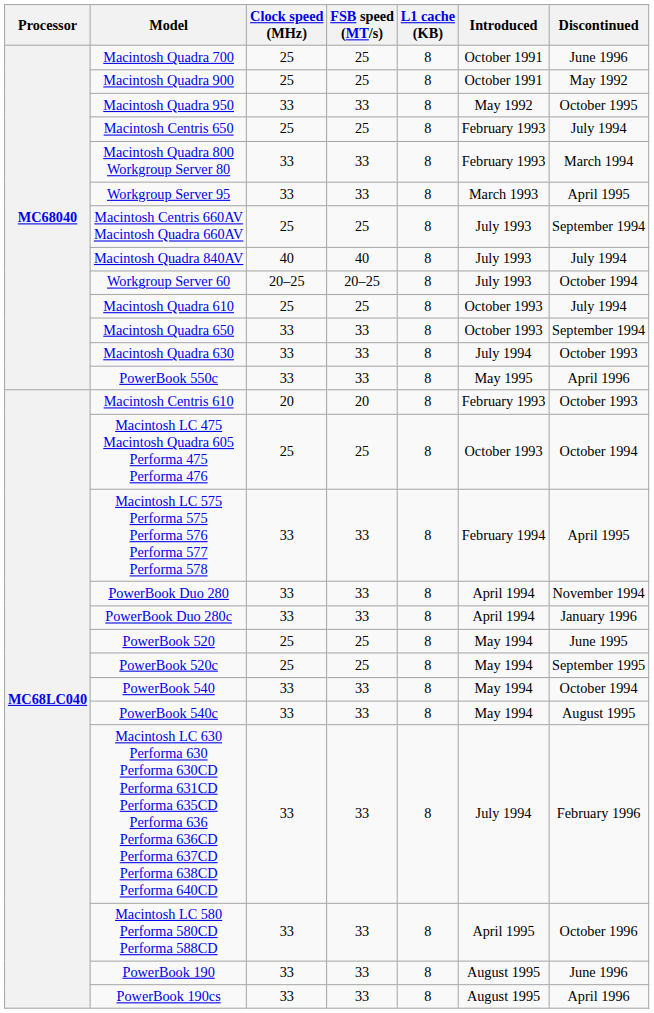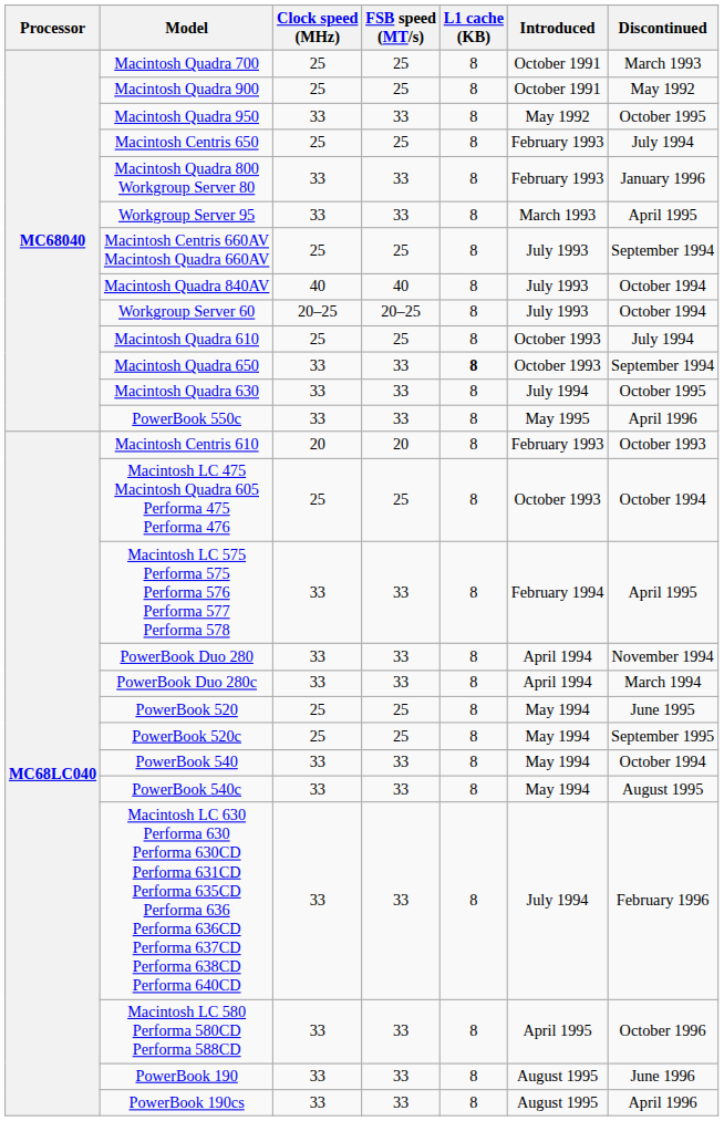 <table class="wikitable sortable" style="font-size:smaller; text-align:center">
 <tr>
 <th>Processor</th>
 <th>Model</th>
 <th><a href='#'>Clock speed</a><br>(MHz)</th>
 <th><a href='#'>FSB</a> speed<br>(<a href='#'>MT</a>/s)</th>
 <th><a href='#'>L1 cache</a><br>(KB)</th>
 <th>Introduced</th>
 <th>Discontinued</th>
 </tr>
 <tr>
 <th rowspan=13><a href='#'>MC68040</a></th>
 <td><a href='#'>Macintosh Quadra 700</a></td>
 <td>25</td>
 <td>25</td>
 <td>8</td>
 <td>October 1991</td>
-<td>June 1996</td>
+<td>March 1993</td>
 </tr>
 <tr>
 <td><a href='#'>Macintosh Quadra 900</a></td>
 <td>25</td>
 <td>25</td>
 <td>8</td>
 <td>October 1991</td>
 <td>May 1992</td>
 </tr>
 <tr>
 <td><a href='#'>Macintosh Quadra 950</a></td>
 <td>33</td>
 <td>33</td>
 <td>8</td>
 <td>May 1992</td>
 <td>October 1995</td>
 </tr>
 <tr>
 <td><a href='#'>Macintosh Centris 650</a></td>
 <td>25</td>
 <td>25</td>
 <td>8</td>
 <td>February 1993</td>
 <td>July 1994</td>
 </tr>
 <tr>
 <td><a href='#'>Macintosh Quadra 800</a><br><a href='#'>Workgroup Server 80</a></td>
 <td>33</td>
 <td>33</td>
 <td>8</td>
 <td>February 1993</td>
-<td>March 1994</td>
+<td>January 1996</td>
 </tr>
 <tr>
 <td><a href='#'>Workgroup Server 95</a></td>
 <td>33</td>
 <td>33</td>
 <td>8</td>
 <td>March 1993</td>
 <td>April 1995</td>
 </tr>
 <tr>
 <td><a href='#'>Macintosh Centris 660AV</a><br><a href='#'>Macintosh Quadra 660AV</a></td>
 <td>25</td>
 <td>25</td>
 <td>8</td>
 <td>July 1993</td>
 <td>September 1994</td>
 </tr>
 <tr>
 <td><a href='#'>Macintosh Quadra 840AV</a></td>
 <td>40</td>
 <td>40</td>
 <td>8</td>
 <td>July 1993</td>
-<td>July 1994</td>
+<td>October 1994</td>
 </tr>
 <tr>
 <td><a href='#'>Workgroup Server 60</a></td>
 <td>20–25</td>
 <td>20–25</td>
 <td>8</td>
 <td>July 1993</td>
 <td>October 1994</td>
 </tr>
 <tr>
 <td><a href='#'>Macintosh Quadra 610</a></td>
 <td>25</td>
 <td>25</td>
 <td>8</td>
 <td>October 1993</td>
 <td>July 1994</td>
 </tr>
 <tr>
 <td><a href='#'>Macintosh Quadra 650</a></td>
 <td>33</td>
 <td>33</td>
-<td>8</td>
+<td><strong>8</strong></td>
 <td>October 1993</td>
 <td>September 1994</td>
 </tr>
 <tr>
 <td><a href='#'>Macintosh Quadra 630</a></td>
 <td>33</td>
 <td>33</td>
 <td>8</td>
 <td>July 1994</td>
-<td>October 1993</td>
+<td>October 1995</td>
 </tr>
 <tr>
 <td><a href='#'>PowerBook 550c</a></td>
 <td>33</td>
 <td>33</td>
 <td>8</td>
 <td>May 1995</td>
 <td>April 1996</td>
 </tr>
 <tr>
 <th rowspan=13><a href='#'>MC68LC040</a></th>
 <td><a href='#'>Macintosh Centris 610</a></td>
 <td>20</td>
 <td>20</td>
 <td>8</td>
 <td>February 1993</td>
 <td>October 1993</td>
 </tr>
 <tr>
 <td><a href='#'>Macintosh LC 475</a><br><a href='#'>Macintosh Quadra 605</a><br><a href='#'>Performa 475</a><br><a href='#'>Performa 476</a></td>
 <td>25</td>
 <td>25</td>
 <td>8</td>
 <td>October 1993</td>
 <td>October 1994</td>
 </tr>
 <tr>
 <td><a href='#'>Macintosh LC 575</a><br><a href='#'>Performa 575</a><br><a href='#'>Performa 576</a><br><a href='#'>Performa 577</a><br><a href='#'>Performa 578</a></td>
 <td>33</td>
 <td>33</td>
 <td>8</td>
 <td>February 1994</td>
 <td>April 1995</td>
 </tr>
 <tr>
 <td><a href='#'>PowerBook Duo 280</a></td>
 <td>33</td>
 <td>33</td>
 <td>8</td>
 <td>April 1994</td>
 <td>November 1994</td>
 </tr>
 <tr>
 <td><a href='#'>PowerBook Duo 280c</a></td>
 <td>33</td>
 <td>33</td>
 <td>8</td>
 <td>April 1994</td>
-<td>January 1996</td>
+<td>March 1994</td>
 </tr>
 <tr>
 <td><a href='#'>PowerBook 520</a></td>
 <td>25</td>
 <td>25</td>
 <td>8</td>
 <td>May 1994</td>
 <td>June 1995</td>
 </tr>
 <tr>
 <td><a href='#'>PowerBook 520c</a></td>
 <td>25</td>
 <td>25</td>
 <td>8</td>
 <td>May 1994</td>
 <td>September 1995</td>
 </tr>
 <tr>
 <td><a href='#'>PowerBook 540</a></td>
 <td>33</td>
 <td>33</td>
 <td>8</td>
 <td>May 1994</td>
 <td>October 1994</td>
 </tr>
 <tr>
 <td><a href='#'>PowerBook 540c</a></td>
 <td>33</td>
 <td>33</td>
 <td>8</td>
 <td>May 1994</td>
 <td>August 1995</td>
 </tr>
 <tr>
 <td nowrap><a href='#'>Macintosh LC 630</a><br><a href='#'>Performa 630</a><br><a href='#'>Performa 630CD</a><br><a href='#'>Performa 631CD</a><br><a href='#'>Performa 635CD</a><br><a href='#'>Performa 636</a><br><a href='#'>Performa 636CD</a><br><a href='#'>Performa 637CD</a><br><a href='#'>Performa 638CD</a><br><a href='#'>Performa 640CD</a></td>
 <td>33</td>
 <td>33</td>
 <td>8</td>
 <td>July 1994</td>
 <td>February 1996</td>
 </tr>
 <tr>
 <td><a href='#'>Macintosh LC 580</a><br><a href='#'>Performa 580CD</a><br><a href='#'>Performa 588CD</a></td>
 <td>33</td>
 <td>33</td>
 <td>8</td>
 <td>April 1995</td>
 <td>October 1996</td>
 </tr>
 <tr>
 <td><a href='#'>PowerBook 190</a></td>
 <td>33</td>
 <td>33</td>
 <td>8</td>
 <td>August 1995</td>
 <td>June 1996</td>
 </tr>
 <tr>
 <td><a href='#'>PowerBook 190cs</a></td>
 <td>33</td>
 <td>33</td>
 <td>8</td>
 <td>August 1995</td>
 <td>April 1996</td>
 </tr>
 </table>
